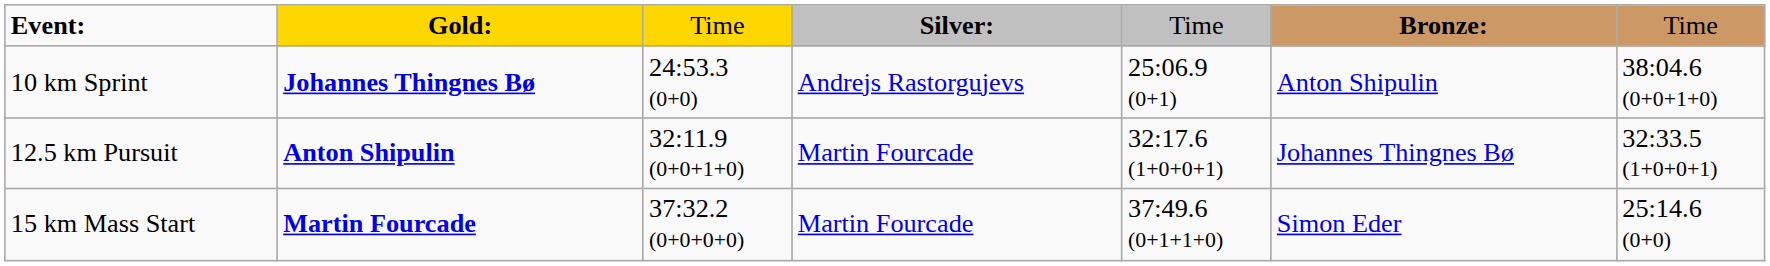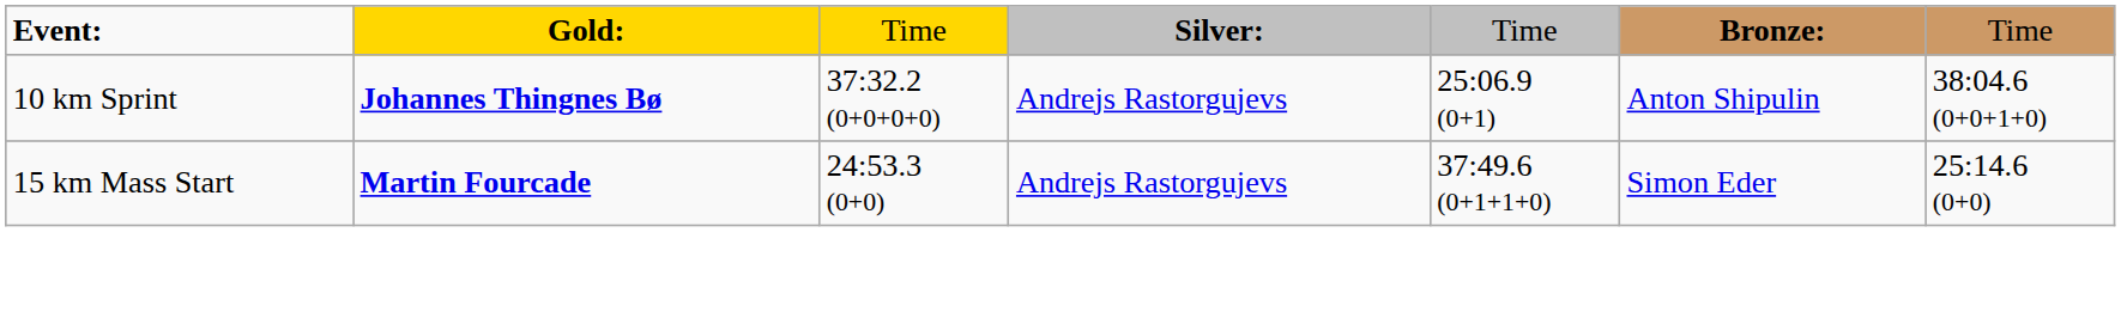 <table class="wikitable" width=85%>
 <tr>
 <td><strong>Event:</strong></td>
 <td style="text-align:center;background-color:gold;"><strong>Gold:</strong></td>
 <td style="text-align:center;background-color:gold;">Time</td>
 <td style="text-align:center;background-color:silver;"><strong>Silver:</strong></td>
 <td style="text-align:center;background-color:silver;">Time</td>
 <td style="text-align:center;background-color:#CC9966;"><strong>Bronze:</strong></td>
 <td style="text-align:center;background-color:#CC9966;">Time</td>
 </tr>
 <tr>
 <td>10 km Sprint<br></td>
 <td><strong><a href='#'>Johannes Thingnes Bø</a></strong><br><small></small></td>
-<td>24:53.3<br><small>(0+0)</small></td>
+<td>37:32.2<br><small>(0+0+0+0)</small></td>
 <td><a href='#'>Andrejs Rastorgujevs</a><br><small></small></td>
 <td>25:06.9<br><small>(0+1)</small></td>
 <td><a href='#'>Anton Shipulin</a><br><small></small></td>
 <td>38:04.6<br><small>(0+0+1+0)</small></td>
 </tr>
 <tr>
-<td>12.5 km Pursuit<br></td>
-<td><strong><a href='#'>Anton Shipulin</a></strong><br><small></small></td>
-<td>32:11.9<br><small>(0+0+1+0)</small></td>
-<td><a href='#'>Martin Fourcade</a><br><small></small></td>
-<td>32:17.6<br><small>(1+0+0+1)</small></td>
-<td><a href='#'>Johannes Thingnes Bø</a><br><small></small></td>
-<td>32:33.5<br><small>(1+0+0+1)</small></td>
-</tr>
-<tr>
 <td>15 km Mass Start<br></td>
 <td><strong><a href='#'>Martin Fourcade</a></strong><br><small></small></td>
-<td>37:32.2<br><small>(0+0+0+0)</small></td>
-<td><a href='#'>Martin Fourcade</a><br><small></small></td>
+<td>24:53.3<br><small>(0+0)</small></td>
+<td><a href='#'>Andrejs Rastorgujevs</a><br><small></small></td>
 <td>37:49.6<br><small>(0+1+1+0)</small></td>
 <td><a href='#'>Simon Eder</a><br><small></small></td>
 <td>25:14.6<br><small>(0+0)</small></td>
 </tr>
 </table>
